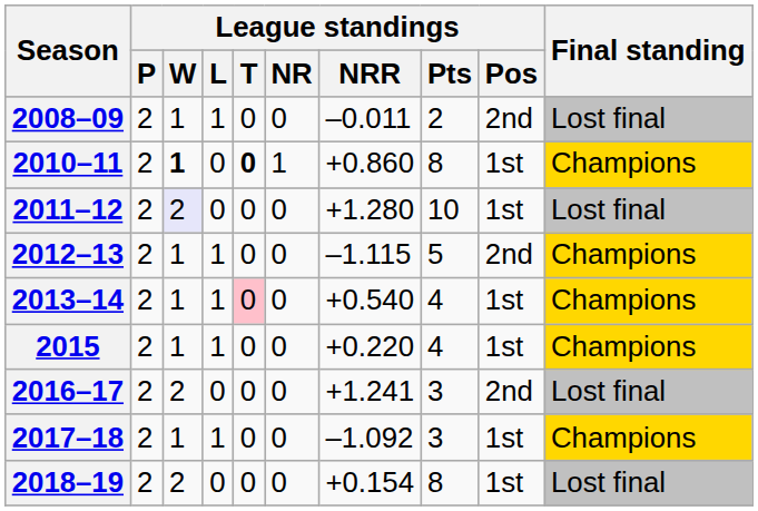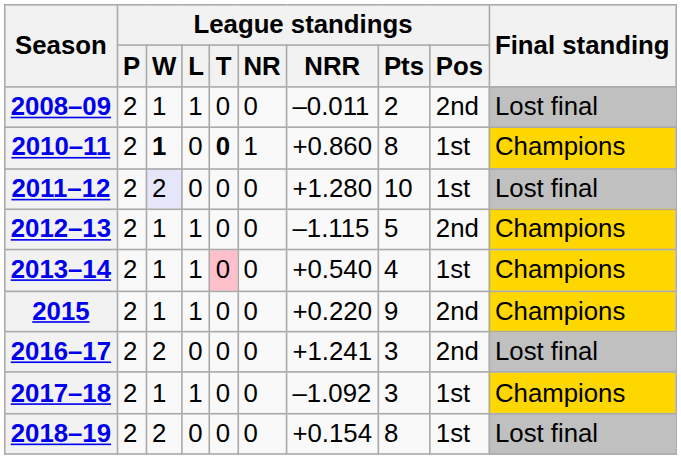 <table class="wikitable sortable">
 <tr>
 <th scope="col" rowspan="2">Season</th>
 <th scope="col" colspan="8">League standings</th>
 <th scope="col" rowspan="2">Final standing</th>
 </tr>
 <tr>
 <th scope="col">P</th>
 <th scope="col">W</th>
 <th scope="col">L</th>
 <th scope="col">T</th>
 <th scope="col">NR</th>
 <th scope="col">NRR</th>
 <th scope="col">Pts</th>
 <th scope="col">Pos</th>
 </tr>
 <tr>
 <th scope="row"><a href='#'>2008–09</a></th>
 <td>2</td>
 <td>1</td>
 <td>1</td>
 <td>0</td>
 <td>0</td>
 <td>–0.011</td>
 <td>2</td>
 <td>2nd</td>
 <td style="background: silver;">Lost final</td>
 </tr>
 <tr>
 <th scope="row"><a href='#'>2010–11</a></th>
 <td>2</td>
 <td><strong>1</strong></td>
 <td>0</td>
 <td><strong>0</strong></td>
 <td>1</td>
 <td>+0.860</td>
 <td>8</td>
 <td>1st</td>
 <td style="background: gold;">Champions</td>
 </tr>
 <tr>
 <th scope="row"><a href='#'>2011–12</a></th>
 <td>2</td>
 <td style="background: lavender;">2</td>
 <td>0</td>
 <td>0</td>
 <td>0</td>
 <td>+1.280</td>
 <td>10</td>
 <td>1st</td>
 <td style="background: silver;">Lost final</td>
 </tr>
 <tr>
 <th scope="row"><a href='#'>2012–13</a></th>
 <td>2</td>
 <td>1</td>
 <td>1</td>
 <td>0</td>
 <td>0</td>
 <td>–1.115</td>
 <td>5</td>
 <td>2nd</td>
 <td style="background: gold;">Champions</td>
 </tr>
 <tr>
 <th scope="row"><a href='#'>2013–14</a></th>
 <td>2</td>
 <td>1</td>
 <td>1</td>
 <td style="background: pink;">0</td>
 <td>0</td>
 <td>+0.540</td>
 <td>4</td>
 <td>1st</td>
 <td style="background: gold;">Champions</td>
 </tr>
 <tr>
 <th scope="row"><a href='#'>2015</a></th>
 <td>2</td>
 <td>1</td>
 <td>1</td>
 <td>0</td>
 <td>0</td>
 <td>+0.220</td>
-<td>4</td>
-<td>1st</td>
+<td>9</td>
+<td>2nd</td>
 <td style="background: gold;">Champions</td>
 </tr>
 <tr>
 <th scope="row"><a href='#'>2016–17</a></th>
 <td>2</td>
 <td>2</td>
 <td>0</td>
 <td>0</td>
 <td>0</td>
 <td>+1.241</td>
 <td>3</td>
 <td>2nd</td>
 <td style="background: silver;">Lost final</td>
 </tr>
 <tr>
 <th scope="row"><a href='#'>2017–18</a></th>
 <td>2</td>
 <td>1</td>
 <td>1</td>
 <td>0</td>
 <td>0</td>
 <td>–1.092</td>
 <td>3</td>
 <td>1st</td>
 <td style="background: gold;">Champions</td>
 </tr>
 <tr>
 <th scope="row"><a href='#'>2018–19</a></th>
 <td>2</td>
 <td>2</td>
 <td>0</td>
 <td>0</td>
 <td>0</td>
 <td>+0.154</td>
 <td>8</td>
 <td>1st</td>
 <td style="background: silver;">Lost final</td>
 </tr>
 </table>
